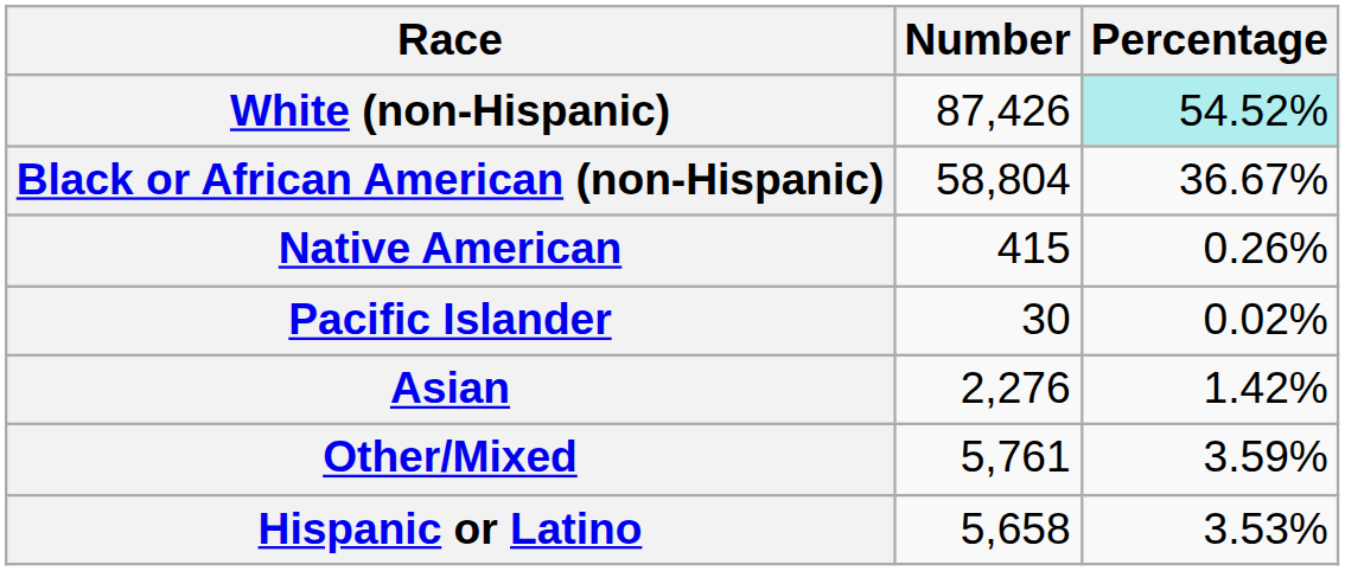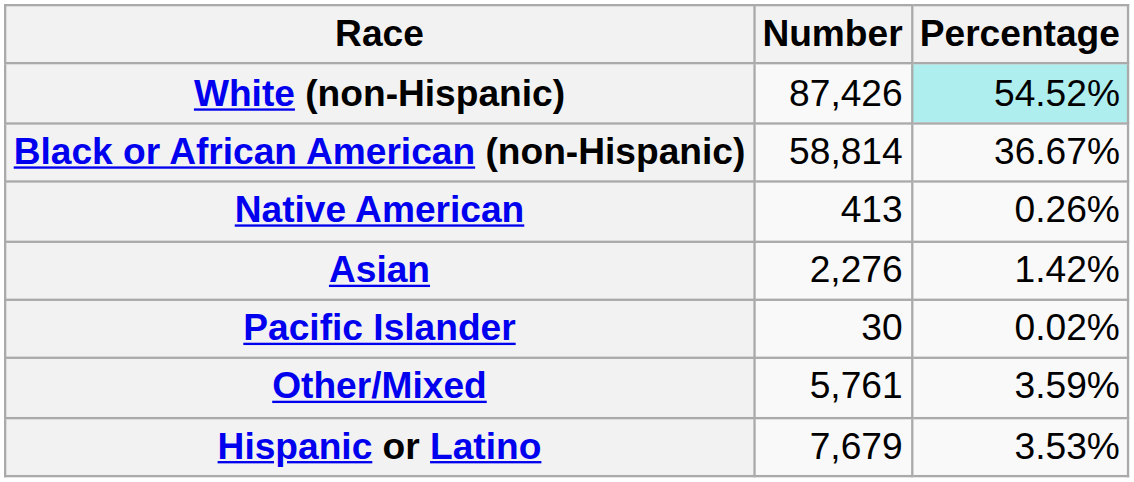 <table class="wikitable" style="text-align:right">
 <tr>
 <th scope="col">Race</th>
 <th scope="col">Number</th>
 <th scope="col">Percentage</th>
 </tr>
 <tr>
 <th scope="row"><a href='#'>White</a> (non-Hispanic)</th>
 <td>87,426</td>
 <td style="background: paleturquoise;">54.52%</td>
 </tr>
 <tr>
 <th scope="row"><a href='#'>Black or African American</a> (non-Hispanic)</th>
-<td>58,804</td>
+<td>58,814</td>
 <td>36.67%</td>
 </tr>
 <tr>
 <th scope="row"><a href='#'>Native American</a></th>
-<td>415</td>
+<td>413</td>
 <td>0.26%</td>
+</tr>
+<tr>
+<th scope="row"><a href='#'>Asian</a></th>
+<td>2,276</td>
+<td>1.42%</td>
 </tr>
 <tr>
 <th scope="row"><a href='#'>Pacific Islander</a></th>
 <td>30</td>
 <td>0.02%</td>
-</tr>
-<tr>
-<th scope="row"><a href='#'>Asian</a></th>
-<td>2,276</td>
-<td>1.42%</td>
 </tr>
 <tr>
 <th scope="row"><a href='#'>Other/Mixed</a></th>
 <td>5,761</td>
 <td>3.59%</td>
 </tr>
 <tr>
 <th scope="row"><a href='#'>Hispanic</a> or <a href='#'>Latino</a></th>
-<td>5,658</td>
+<td>7,679</td>
 <td>3.53%</td>
 </tr>
 </table>
